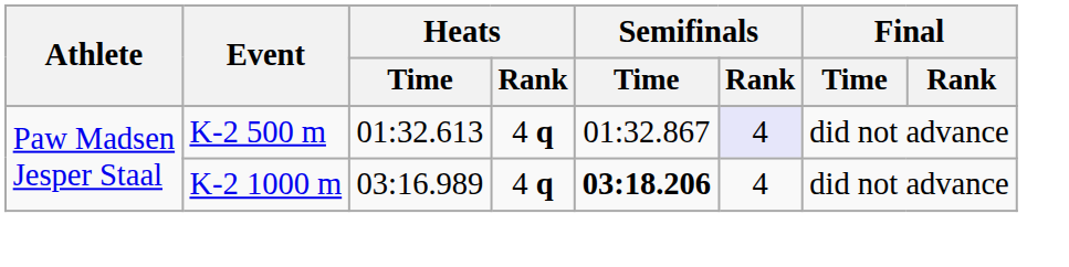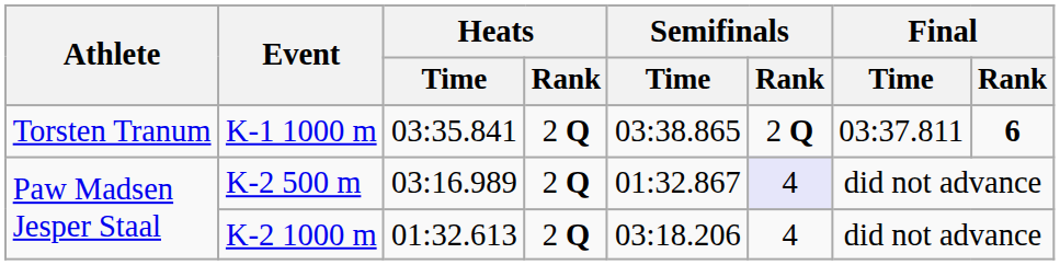 <table class="wikitable" style="font-size:90%">
 <tr>
 <th rowspan=2>Athlete</th>
 <th rowspan=2>Event</th>
 <th colspan=2>Heats</th>
 <th colspan=2>Semifinals</th>
 <th colspan=2>Final</th>
 </tr>
 <tr style="font-size:95%">
 <th>Time</th>
 <th>Rank</th>
 <th>Time</th>
 <th>Rank</th>
 <th>Time</th>
 <th>Rank</th>
 </tr>
 <tr align=center>
+<td align=left><a href='#'>Torsten Tranum</a></td>
+<td align=left><a href='#'>K-1 1000 m</a></td>
+<td>03:35.841</td>
+<td>2 <strong>Q</strong></td>
+<td>03:38.865</td>
+<td>2 <strong>Q</strong></td>
+<td>03:37.811</td>
+<td><strong>6</strong></td>
+</tr>
+<tr align=center>
 <td align=left rowspan=2><a href='#'>Paw Madsen</a><br><a href='#'>Jesper Staal</a></td>
 <td align=left><a href='#'>K-2 500 m</a></td>
-<td>01:32.613</td>
-<td>4 <strong>q</strong></td>
+<td>03:16.989</td>
+<td>2 <strong>Q</strong></td>
 <td>01:32.867</td>
 <td style="background: lavender;">4</td>
 <td colspan=2>did not advance</td>
 </tr>
 <tr align=center>
 <td align=left><a href='#'>K-2 1000 m</a></td>
-<td>03:16.989</td>
-<td>4 <strong>q</strong></td>
-<td><strong>03:18.206</strong></td>
+<td>01:32.613</td>
+<td>2 <strong>Q</strong></td>
+<td>03:18.206</td>
 <td>4</td>
 <td colspan=2>did not advance</td>
 </tr>
 </table>
